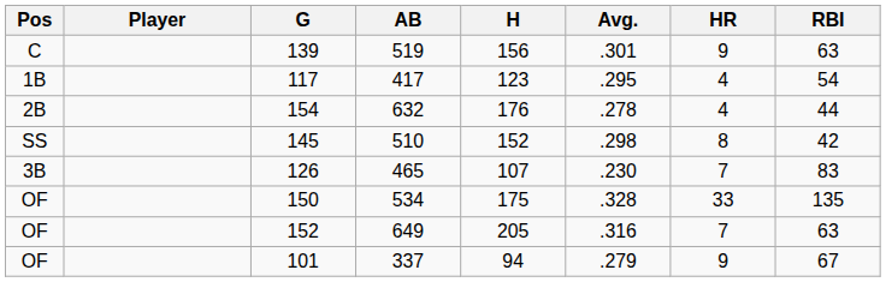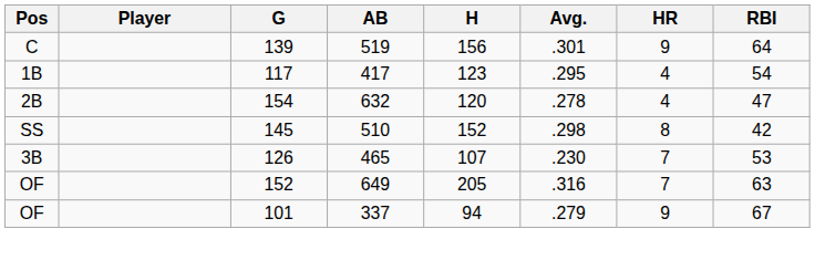 <table class="wikitable sortable">
 <tr>
 <th bgcolor="#DDDDFF" width="5%">Pos</th>
 <th bgcolor="#DDDDFF" width="16%">Player</th>
 <th bgcolor="#DDDDFF" width="9%">G</th>
 <th bgcolor="#DDDDFF" width="9%">AB</th>
 <th bgcolor="#DDDDFF" width="9%">H</th>
 <th bgcolor="#DDDDFF" width="9%">Avg.</th>
 <th bgcolor="#DDDDFF" width="9%">HR</th>
 <th bgcolor="#DDDDFF" width="9%">RBI</th>
 </tr>
 <tr align="center">
 <td>C</td>
 <td></td>
 <td>139</td>
 <td>519</td>
 <td>156</td>
 <td>.301</td>
 <td>9</td>
-<td>63</td>
+<td>64</td>
 </tr>
 <tr align="center">
 <td>1B</td>
 <td></td>
 <td>117</td>
 <td>417</td>
 <td>123</td>
 <td>.295</td>
 <td>4</td>
 <td>54</td>
 </tr>
 <tr align="center">
 <td>2B</td>
 <td></td>
 <td>154</td>
 <td>632</td>
-<td>176</td>
+<td>120</td>
 <td>.278</td>
 <td>4</td>
-<td>44</td>
+<td>47</td>
 </tr>
 <tr align="center">
 <td>SS</td>
 <td></td>
 <td>145</td>
 <td>510</td>
 <td>152</td>
 <td>.298</td>
 <td>8</td>
 <td>42</td>
 </tr>
 <tr align="center">
 <td>3B</td>
 <td></td>
 <td>126</td>
 <td>465</td>
 <td>107</td>
 <td>.230</td>
 <td>7</td>
-<td>83</td>
-</tr>
-<tr align="center">
-<td>OF</td>
-<td></td>
-<td>150</td>
-<td>534</td>
-<td>175</td>
-<td>.328</td>
-<td>33</td>
-<td>135</td>
+<td>53</td>
 </tr>
 <tr align="center">
 <td>OF</td>
 <td></td>
 <td>152</td>
 <td>649</td>
 <td>205</td>
 <td>.316</td>
 <td>7</td>
 <td>63</td>
 </tr>
 <tr align="center">
 <td>OF</td>
 <td></td>
 <td>101</td>
 <td>337</td>
 <td>94</td>
 <td>.279</td>
 <td>9</td>
 <td>67</td>
 </tr>
 </table>
